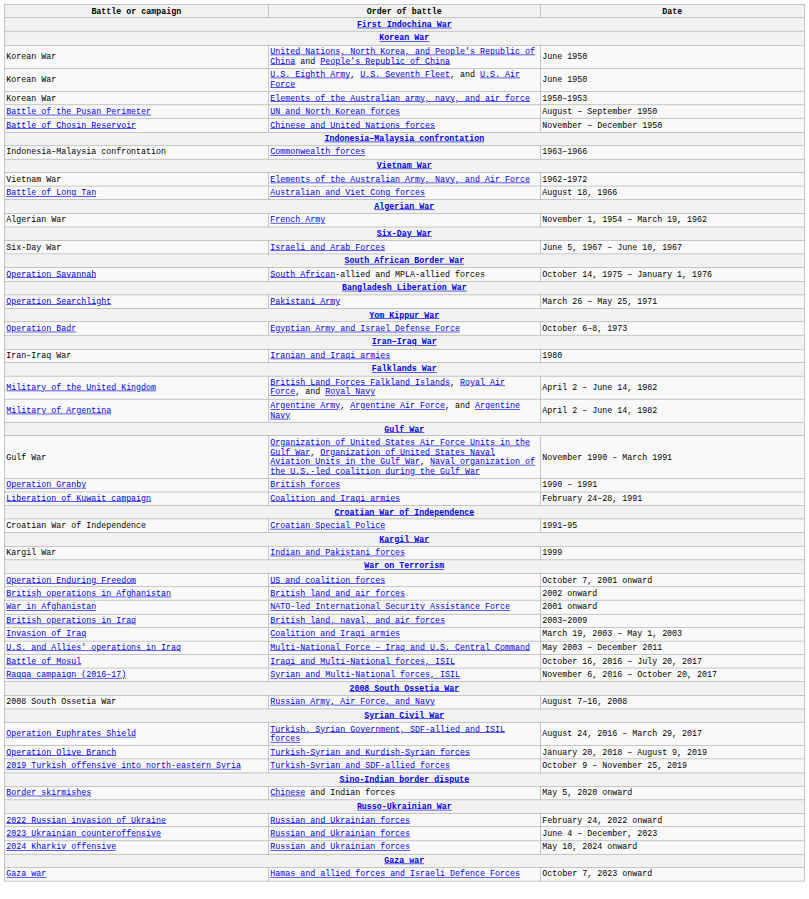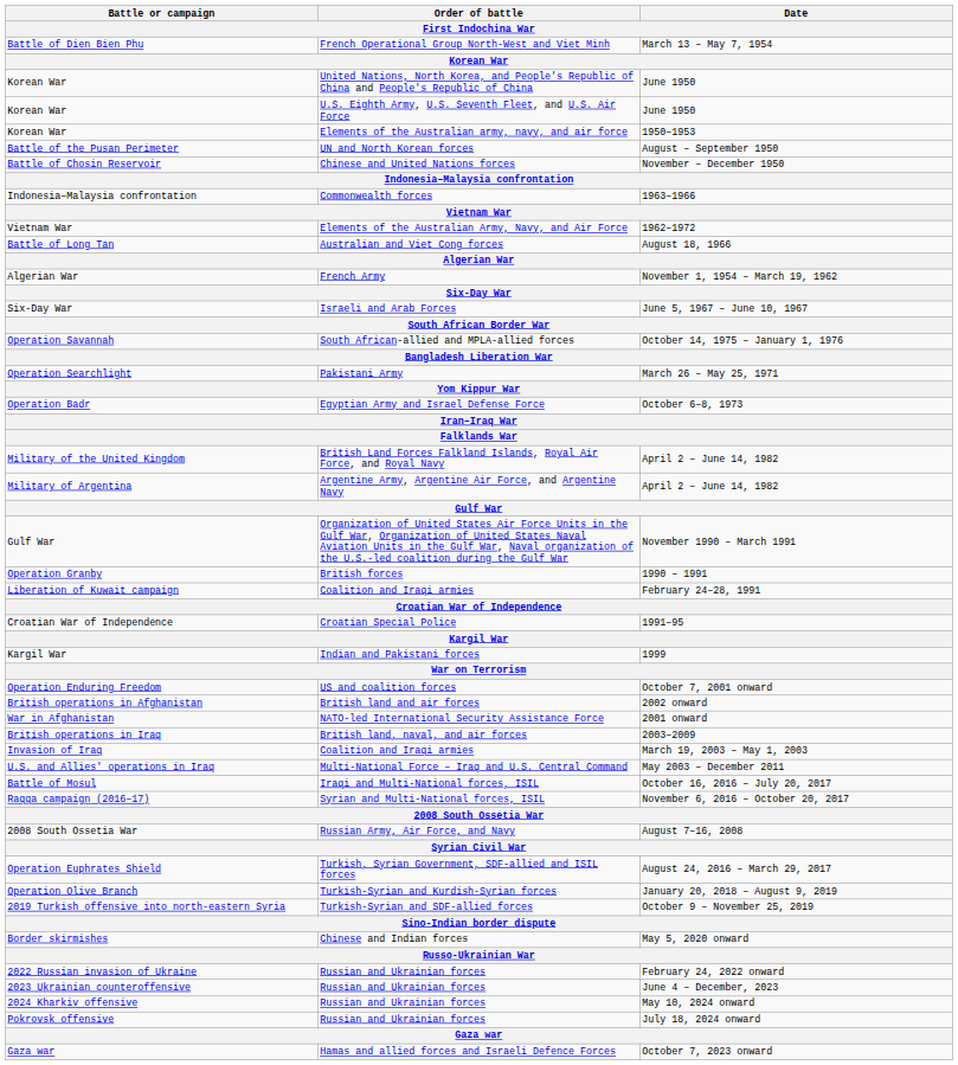 <table class="wikitable">
 <tr>
 <th style="width: 33%;">Battle or campaign</th>
 <th style="width: 34%;">Order of battle</th>
 <th style="width: 33%;">Date</th>
 </tr>
 <tr>
 <th colspan=3 align="center"><a href='#'>First Indochina War</a></th>
+</tr>
+<tr>
+<td><a href='#'>Battle of Dien Bien Phu</a></td>
+<td><a href='#'>French Operational Group North-West and Viet Minh</a></td>
+<td>March 13 – May 7, 1954</td>
 </tr>
 <tr>
 <th colspan=3 align="center"><a href='#'>Korean War</a></th>
 </tr>
 <tr>
 <td>Korean War</td>
 <td><a href='#'>United Nations, North Korea, and People's Republic of China</a> and <a href='#'>People's Republic of China</a></td>
 <td>June 1950</td>
 </tr>
 <tr>
 <td>Korean War</td>
 <td><a href='#'>U.S. Eighth Army</a>, <a href='#'>U.S. Seventh Fleet</a>, and <a href='#'>U.S. Air Force</a></td>
 <td>June 1950</td>
 </tr>
 <tr>
 <td>Korean War</td>
 <td><a href='#'>Elements of the Australian army, navy, and air force</a></td>
 <td>1950–1953</td>
 </tr>
 <tr>
 <td><a href='#'>Battle of the Pusan Perimeter</a></td>
 <td><a href='#'>UN and North Korean forces</a></td>
 <td>August – September 1950</td>
 </tr>
 <tr>
 <td><a href='#'>Battle of Chosin Reservoir</a></td>
 <td><a href='#'>Chinese and United Nations forces</a></td>
 <td>November – December 1950</td>
 </tr>
 <tr>
 <th colspan=3 align="center"><a href='#'>Indonesia–Malaysia confrontation</a></th>
 </tr>
 <tr>
 <td>Indonesia–Malaysia confrontation</td>
 <td><a href='#'>Commonwealth forces</a></td>
 <td>1963–1966</td>
 </tr>
 <tr>
 <th colspan=3 align="center"><a href='#'>Vietnam War</a></th>
 </tr>
 <tr>
 <td>Vietnam War</td>
 <td><a href='#'>Elements of the Australian Army, Navy, and Air Force</a></td>
 <td>1962–1972</td>
 </tr>
 <tr>
 <td><a href='#'>Battle of Long Tan</a></td>
 <td><a href='#'>Australian and Viet Cong forces</a></td>
 <td>August 18, 1966</td>
 </tr>
 <tr>
 <th colspan=3 align="center"><a href='#'>Algerian War</a></th>
 </tr>
 <tr>
 <td>Algerian War</td>
 <td><a href='#'>French Army</a></td>
 <td>November 1, 1954 – March 19, 1962</td>
 </tr>
 <tr>
 <th colspan=3 align="center"><a href='#'>Six-Day War</a></th>
 </tr>
 <tr>
 <td>Six-Day War</td>
 <td><a href='#'>Israeli and Arab Forces</a></td>
 <td>June 5, 1967 – June 10, 1967</td>
 </tr>
 <tr>
 <th colspan=3 align="center"><a href='#'>South African Border War</a></th>
 </tr>
 <tr>
 <td><a href='#'>Operation Savannah</a></td>
 <td><a href='#'>South African</a>-allied and MPLA-allied forces</td>
 <td>October 14, 1975 – January 1, 1976</td>
 </tr>
 <tr>
 <th colspan=3 align="center"><a href='#'>Bangladesh Liberation War</a></th>
 </tr>
 <tr>
 <td><a href='#'>Operation Searchlight</a></td>
 <td><a href='#'>Pakistani Army</a></td>
 <td>March 26 – May 25, 1971</td>
 </tr>
 <tr>
 <th colspan=3 align="center"><a href='#'>Yom Kippur War</a></th>
 </tr>
 <tr>
 <td><a href='#'>Operation Badr</a></td>
 <td><a href='#'>Egyptian Army and Israel Defense Force</a></td>
 <td>October 6–8, 1973</td>
 </tr>
 <tr>
 <th colspan=3 align="center"><a href='#'>Iran–Iraq War</a></th>
-</tr>
-<tr>
-<td>Iran–Iraq War</td>
-<td><a href='#'>Iranian and Iraqi armies</a></td>
-<td>1980</td>
 </tr>
 <tr>
 <th colspan=3 align="center"><a href='#'>Falklands War</a></th>
 </tr>
 <tr>
 <td><a href='#'>Military of the United Kingdom</a></td>
 <td><a href='#'>British Land Forces Falkland Islands</a>, <a href='#'>Royal Air Force</a>, and <a href='#'>Royal Navy</a></td>
 <td>April 2 – June 14, 1982</td>
 </tr>
 <tr>
 <td><a href='#'>Military of Argentina</a></td>
 <td><a href='#'>Argentine Army</a>, <a href='#'>Argentine Air Force</a>, and <a href='#'>Argentine Navy</a></td>
 <td>April 2 – June 14, 1982</td>
 </tr>
 <tr>
 <th colspan=3 align="center"><a href='#'>Gulf War</a></th>
 </tr>
 <tr>
 <td>Gulf War</td>
 <td><a href='#'>Organization of United States Air Force Units in the Gulf War</a>, <a href='#'>Organization of United States Naval Aviation Units in the Gulf War</a>, <a href='#'>Naval organization of the U.S.-led coalition during the Gulf War</a></td>
 <td>November 1990 – March 1991</td>
 </tr>
 <tr>
 <td><a href='#'>Operation Granby</a></td>
 <td><a href='#'>British forces</a></td>
 <td>1990 – 1991</td>
 </tr>
 <tr>
 <td><a href='#'>Liberation of Kuwait campaign</a></td>
 <td><a href='#'>Coalition and Iraqi armies</a></td>
 <td>February 24–28, 1991</td>
 </tr>
 <tr>
 <th colspan=3 align="center"><a href='#'>Croatian War of Independence</a></th>
 </tr>
 <tr>
 <td>Croatian War of Independence</td>
 <td><a href='#'>Croatian Special Police</a></td>
 <td>1991–95</td>
 </tr>
 <tr>
 <th colspan=3 align="center"><a href='#'>Kargil War</a></th>
 </tr>
 <tr>
 <td>Kargil War</td>
 <td><a href='#'>Indian and Pakistani forces</a></td>
 <td>1999</td>
 </tr>
 <tr>
 <th colspan=3 align="center"><a href='#'>War on Terrorism</a></th>
 </tr>
 <tr>
 <td><a href='#'>Operation Enduring Freedom</a></td>
 <td><a href='#'>US and coalition forces</a></td>
 <td>October 7, 2001 onward</td>
 </tr>
 <tr>
 <td><a href='#'>British operations in Afghanistan</a></td>
 <td><a href='#'>British land and air forces</a></td>
 <td>2002 onward</td>
 </tr>
 <tr>
 <td><a href='#'>War in Afghanistan</a></td>
 <td><a href='#'>NATO-led International Security Assistance Force</a></td>
 <td>2001 onward</td>
 </tr>
 <tr>
 <td><a href='#'>British operations in Iraq</a></td>
 <td><a href='#'>British land, naval, and air forces</a></td>
 <td>2003–2009</td>
 </tr>
 <tr>
 <td><a href='#'>Invasion of Iraq</a></td>
 <td><a href='#'>Coalition and Iraqi armies</a></td>
 <td>March 19, 2003 – May 1, 2003</td>
 </tr>
 <tr>
 <td><a href='#'>U.S. and Allies' operations in Iraq</a></td>
 <td><a href='#'>Multi-National Force – Iraq and U.S. Central Command</a></td>
 <td>May 2003 – December 2011</td>
 </tr>
 <tr>
 <td><a href='#'>Battle of Mosul</a></td>
 <td><a href='#'>Iraqi and Multi-National forces, ISIL</a></td>
 <td>October 16, 2016 – July 20, 2017</td>
 </tr>
 <tr>
 <td><a href='#'>Raqqa campaign (2016–17)</a></td>
 <td><a href='#'>Syrian and Multi-National forces, ISIL</a></td>
 <td>November 6, 2016 – October 20, 2017</td>
 </tr>
 <tr>
 <th colspan=3 align="center"><a href='#'>2008 South Ossetia War</a></th>
 </tr>
 <tr>
 <td>2008 South Ossetia War</td>
 <td><a href='#'>Russian Army, Air Force, and Navy</a></td>
 <td>August 7–16, 2008</td>
 </tr>
 <tr>
 <th colspan=3 align="center"><a href='#'>Syrian Civil War</a></th>
 </tr>
 <tr>
 <td><a href='#'>Operation Euphrates Shield</a></td>
 <td><a href='#'>Turkish, Syrian Government, SDF-allied and ISIL forces</a></td>
 <td>August 24, 2016 – March 29, 2017</td>
 </tr>
 <tr>
 <td><a href='#'>Operation Olive Branch</a></td>
 <td><a href='#'>Turkish-Syrian and Kurdish-Syrian forces</a></td>
 <td>January 20, 2018 – August 9, 2019</td>
 </tr>
 <tr>
 <td><a href='#'>2019 Turkish offensive into north-eastern Syria</a></td>
 <td><a href='#'>Turkish-Syrian and SDF-allied forces</a></td>
 <td>October 9 – November 25, 2019</td>
 </tr>
 <tr>
 <th colspan=3 align="center"><a href='#'>Sino-Indian border dispute</a></th>
 </tr>
 <tr>
 <td><a href='#'>Border skirmishes</a></td>
 <td><a href='#'>Chinese</a> and Indian forces</td>
 <td>May 5, 2020 onward</td>
 </tr>
 <tr>
 <th colspan=3 align="center"><a href='#'>Russo-Ukrainian War</a></th>
 </tr>
 <tr>
 <td><a href='#'>2022 Russian invasion of Ukraine</a></td>
 <td><a href='#'>Russian and Ukrainian forces</a></td>
 <td>February 24, 2022 onward</td>
 </tr>
 <tr>
 <td><a href='#'>2023 Ukrainian counteroffensive</a></td>
 <td><a href='#'>Russian and Ukrainian forces</a></td>
 <td>June 4 – December, 2023</td>
 </tr>
 <tr>
 <td><a href='#'>2024 Kharkiv offensive</a></td>
 <td><a href='#'>Russian and Ukrainian forces</a></td>
 <td>May 10, 2024 onward</td>
 </tr>
 <tr>
+<td><a href='#'>Pokrovsk offensive</a></td>
+<td><a href='#'>Russian and Ukrainian forces</a></td>
+<td>July 18, 2024 onward</td>
+</tr>
+<tr>
 <th colspan=3 align="center"><a href='#'>Gaza war</a></th>
 </tr>
 <tr>
 <td><a href='#'>Gaza war</a></td>
 <td><a href='#'>Hamas and allied forces and Israeli Defence Forces</a></td>
 <td>October 7, 2023 onward</td>
 </tr>
 </table>
